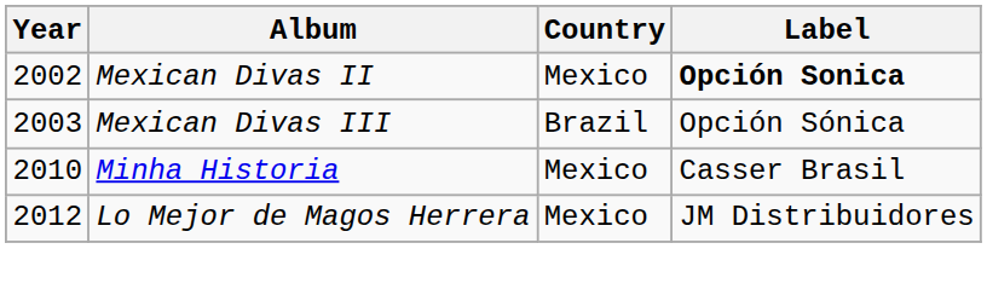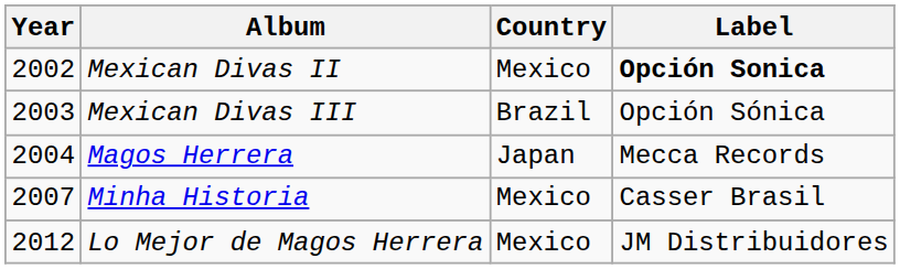 <table class="wikitable">
 <tr>
 <th>Year</th>
 <th>Album</th>
 <th>Country</th>
 <th>Label</th>
 </tr>
 <tr>
 <td>2002</td>
 <td><em>Mexican Divas II</em></td>
 <td>Mexico</td>
 <td><strong>Opción Sonica</strong></td>
 </tr>
 <tr>
 <td>2003</td>
 <td><em>Mexican Divas III</em></td>
 <td>Brazil</td>
 <td>Opción Sónica</td>
 </tr>
 <tr>
-<td>2010</td>
+<td>2004</td>
+<td><em><a href='#'>Magos Herrera</a></em></td>
+<td>Japan</td>
+<td>Mecca Records</td>
+</tr>
+<tr>
+<td>2007</td>
 <td><em><a href='#'>Minha Historia</a></em></td>
 <td>Mexico</td>
 <td>Casser Brasil</td>
 </tr>
 <tr>
 <td>2012</td>
 <td><em>Lo Mejor de Magos Herrera</em></td>
 <td>Mexico</td>
 <td>JM Distribuidores</td>
 </tr>
 </table>
